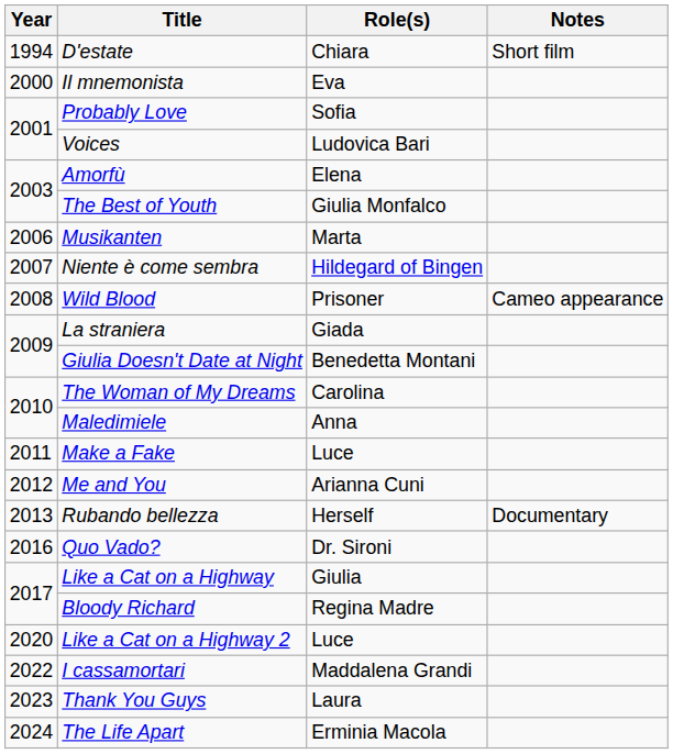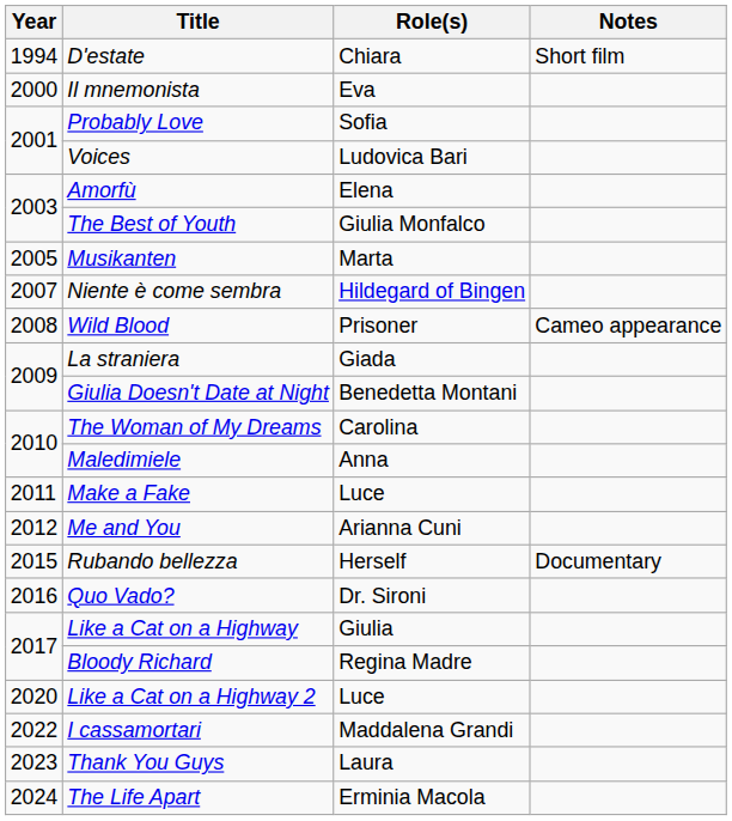 <table class="wikitable plainrowheaders sortable">
 <tr>
 <th scope="col">Year</th>
 <th scope="col">Title</th>
 <th scope="col">Role(s)</th>
 <th scope="col" class="unsortable">Notes</th>
 </tr>
 <tr>
 <td>1994</td>
 <td><em>D'estate</em></td>
 <td>Chiara</td>
 <td>Short film</td>
 </tr>
 <tr>
 <td>2000</td>
 <td><em>Il mnemonista</em></td>
 <td>Eva</td>
 <td></td>
 </tr>
 <tr>
 <td rowspan=2>2001</td>
 <td><em><a href='#'>Probably Love</a></em></td>
 <td>Sofia</td>
 <td></td>
 </tr>
 <tr>
 <td><em>Voices</em></td>
 <td>Ludovica Bari</td>
 <td></td>
 </tr>
 <tr>
 <td rowspan=2>2003</td>
 <td><em><a href='#'>Amorfù</a></em></td>
 <td>Elena</td>
 <td></td>
 </tr>
 <tr>
 <td><em><a href='#'>The Best of Youth</a></em></td>
 <td>Giulia Monfalco</td>
 <td></td>
 </tr>
 <tr>
-<td>2006</td>
+<td>2005</td>
 <td><em><a href='#'>Musikanten</a></em></td>
 <td>Marta</td>
 <td></td>
 </tr>
 <tr>
 <td>2007</td>
 <td><em>Niente è come sembra</em></td>
 <td><a href='#'>Hildegard of Bingen</a></td>
 <td></td>
 </tr>
 <tr>
 <td>2008</td>
 <td><em><a href='#'>Wild Blood</a></em></td>
 <td>Prisoner</td>
 <td>Cameo appearance</td>
 </tr>
 <tr>
 <td rowspan=2>2009</td>
 <td><em>La straniera</em></td>
 <td>Giada</td>
 <td></td>
 </tr>
 <tr>
 <td><em><a href='#'>Giulia Doesn't Date at Night</a></em></td>
 <td>Benedetta Montani</td>
 <td></td>
 </tr>
 <tr>
 <td rowspan=2>2010</td>
 <td><em><a href='#'>The Woman of My Dreams</a></em></td>
 <td>Carolina</td>
 <td></td>
 </tr>
 <tr>
 <td><em><a href='#'>Maledimiele</a></em></td>
 <td>Anna</td>
 <td></td>
 </tr>
 <tr>
 <td>2011</td>
 <td><em><a href='#'>Make a Fake</a></em></td>
 <td>Luce</td>
 <td></td>
 </tr>
 <tr>
 <td>2012</td>
 <td><em><a href='#'>Me and You</a></em></td>
 <td>Arianna Cuni</td>
 <td></td>
 </tr>
 <tr>
-<td>2013</td>
+<td>2015</td>
 <td><em>Rubando bellezza</em></td>
 <td>Herself</td>
 <td>Documentary</td>
 </tr>
 <tr>
 <td>2016</td>
 <td><em><a href='#'>Quo Vado?</a></em></td>
 <td>Dr. Sironi</td>
 <td></td>
 </tr>
 <tr>
 <td rowspan=2>2017</td>
 <td><em><a href='#'>Like a Cat on a Highway</a></em></td>
 <td>Giulia</td>
 <td></td>
 </tr>
 <tr>
 <td><em><a href='#'>Bloody Richard</a></em></td>
 <td>Regina Madre</td>
 <td></td>
 </tr>
 <tr>
 <td>2020</td>
 <td><em><a href='#'>Like a Cat on a Highway 2</a></em></td>
 <td>Luce</td>
 <td></td>
 </tr>
 <tr>
 <td>2022</td>
 <td><em><a href='#'>I cassamortari</a></em></td>
 <td>Maddalena Grandi</td>
 <td></td>
 </tr>
 <tr>
 <td>2023</td>
 <td><em><a href='#'>Thank You Guys</a></em></td>
 <td>Laura</td>
 <td></td>
 </tr>
 <tr>
 <td>2024</td>
 <td><em><a href='#'>The Life Apart</a></em></td>
 <td>Erminia Macola</td>
 <td></td>
 </tr>
 </table>
